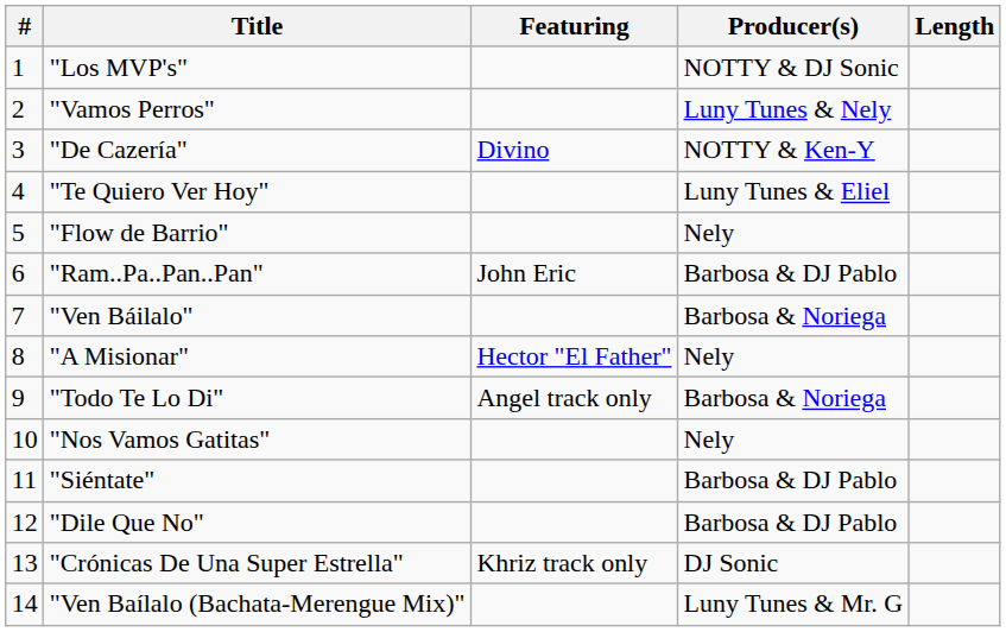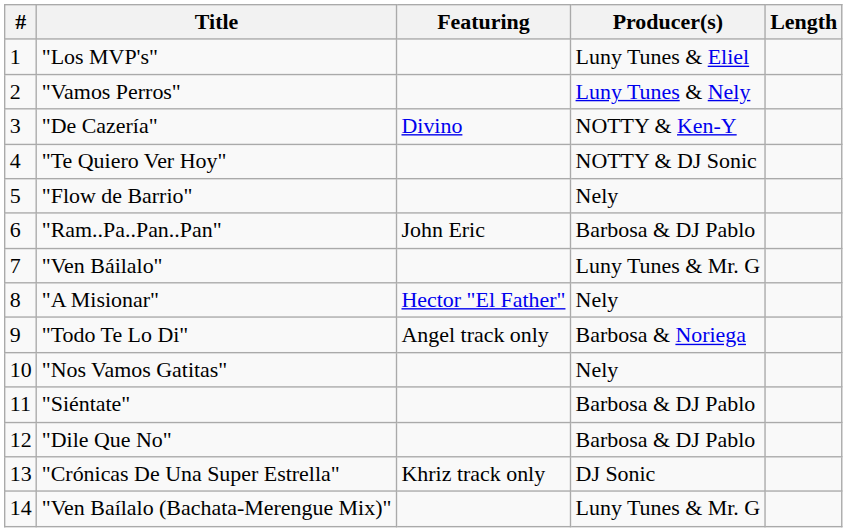 <table class="wikitable">
 <tr>
 <th align="center">#</th>
 <th align="center">Title</th>
 <th align="center">Featuring</th>
 <th align="center">Producer(s)</th>
 <th align="center">Length</th>
 </tr>
 <tr>
 <td>1</td>
 <td>"Los MVP's"</td>
 <td></td>
-<td>NOTTY & DJ Sonic</td>
+<td>Luny Tunes & <a href='#'>Eliel</a></td>
 <td></td>
 </tr>
 <tr>
 <td>2</td>
 <td>"Vamos Perros"</td>
 <td></td>
 <td><a href='#'>Luny Tunes</a> & <a href='#'>Nely</a></td>
 <td></td>
 </tr>
 <tr>
 <td>3</td>
 <td>"De Cazería"</td>
 <td><a href='#'>Divino</a></td>
 <td>NOTTY & <a href='#'>Ken-Y</a></td>
 <td></td>
 </tr>
 <tr>
 <td>4</td>
 <td>"Te Quiero Ver Hoy"</td>
 <td></td>
-<td>Luny Tunes & <a href='#'>Eliel</a></td>
+<td>NOTTY & DJ Sonic</td>
 <td></td>
 </tr>
 <tr>
 <td>5</td>
 <td>"Flow de Barrio"</td>
 <td></td>
 <td>Nely</td>
 <td></td>
 </tr>
 <tr>
 <td>6</td>
 <td>"Ram..Pa..Pan..Pan"</td>
 <td>John Eric</td>
 <td>Barbosa & DJ Pablo</td>
 <td></td>
 </tr>
 <tr>
 <td>7</td>
 <td>"Ven Báilalo"</td>
 <td></td>
-<td>Barbosa & <a href='#'>Noriega</a></td>
+<td>Luny Tunes & Mr. G</td>
 <td></td>
 </tr>
 <tr>
 <td>8</td>
 <td>"A Misionar"</td>
 <td><a href='#'>Hector "El Father"</a></td>
 <td>Nely</td>
 <td></td>
 </tr>
 <tr>
 <td>9</td>
 <td>"Todo Te Lo Di"</td>
 <td>Angel track only</td>
 <td>Barbosa & <a href='#'>Noriega</a></td>
 <td></td>
 </tr>
 <tr>
 <td>10</td>
 <td>"Nos Vamos Gatitas"</td>
 <td></td>
 <td>Nely</td>
 <td></td>
 </tr>
 <tr>
 <td>11</td>
 <td>"Siéntate"</td>
 <td></td>
 <td>Barbosa & DJ Pablo</td>
 <td></td>
 </tr>
 <tr>
 <td>12</td>
 <td>"Dile Que No"</td>
 <td></td>
 <td>Barbosa & DJ Pablo</td>
 <td></td>
 </tr>
 <tr>
 <td>13</td>
 <td>"Crónicas De Una Super Estrella"</td>
 <td>Khriz track only</td>
 <td>DJ Sonic</td>
 <td></td>
 </tr>
 <tr>
 <td>14</td>
 <td>"Ven Baílalo (Bachata-Merengue Mix)"</td>
 <td></td>
 <td>Luny Tunes & Mr. G</td>
 <td></td>
 </tr>
 </table>
